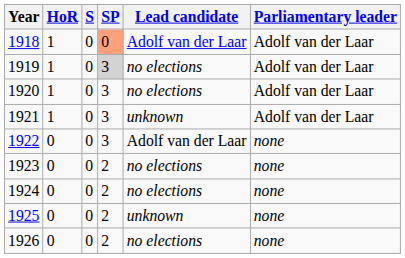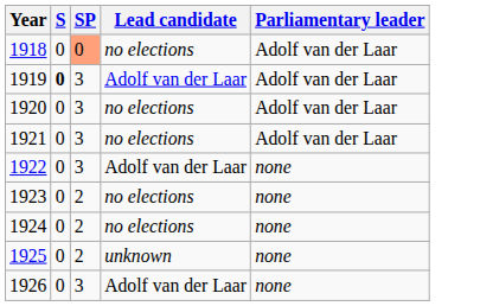 <table class="wikitable sortable">
 <tr>
 <th>Year</th>
-<th><a href='#'>HoR</a></th>
 <th><a href='#'>S</a></th>
 <th><a href='#'>SP</a></th>
 <th><a href='#'>Lead candidate</a></th>
 <th><a href='#'>Parliamentary leader</a></th>
 </tr>
 <tr>
 <td><a href='#'>1918</a></td>
-<td>1</td>
 <td>0</td>
 <td style="background: lightsalmon;">0</td>
+<td><em>no elections</em></td>
+<td>Adolf van der Laar</td>
+</tr>
+<tr>
+<td>1919</td>
+<td><strong>0</strong></td>
+<td>3</td>
 <td><a href='#'>Adolf van der Laar</a></td>
 <td>Adolf van der Laar</td>
 </tr>
 <tr>
-<td>1919</td>
-<td>1</td>
-<td>0</td>
-<td style="background: lightgrey;">3</td>
-<td><em>no elections</em></td>
-<td>Adolf van der Laar</td>
-</tr>
-<tr>
 <td>1920</td>
-<td>1</td>
 <td>0</td>
 <td>3</td>
 <td><em>no elections</em></td>
 <td>Adolf van der Laar</td>
 </tr>
 <tr>
 <td>1921</td>
-<td>1</td>
 <td>0</td>
 <td>3</td>
-<td><em>unknown</em></td>
+<td><em>no elections</em></td>
 <td>Adolf van der Laar</td>
 </tr>
 <tr>
 <td><a href='#'>1922</a></td>
-<td>0</td>
 <td>0</td>
 <td>3</td>
 <td>Adolf van der Laar</td>
 <td><em>none</em></td>
 </tr>
 <tr>
 <td>1923</td>
 <td>0</td>
-<td>0</td>
 <td>2</td>
 <td><em>no elections</em></td>
 <td><em>none</em></td>
 </tr>
 <tr>
 <td>1924</td>
-<td>0</td>
 <td>0</td>
 <td>2</td>
 <td><em>no elections</em></td>
 <td><em>none</em></td>
 </tr>
 <tr>
 <td><a href='#'>1925</a></td>
 <td>0</td>
-<td>0</td>
 <td>2</td>
 <td><em>unknown</em></td>
 <td><em>none</em></td>
 </tr>
 <tr>
 <td>1926</td>
 <td>0</td>
-<td>0</td>
-<td>2</td>
-<td><em>no elections</em></td>
+<td>3</td>
+<td>Adolf van der Laar</td>
 <td><em>none</em></td>
 </tr>
 </table>
